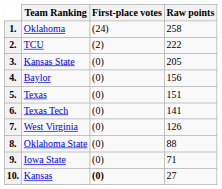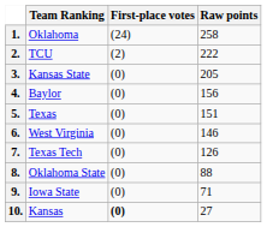 <table class="wikitable" style="white-space:nowrap; font-size:90%;">
 <tr>
 <td ! colspan=1 style="background:white; border-top-style:hidden; border-left-style:hidden;"></td>
 <th>Team Ranking</th>
 <th>First-place votes</th>
 <th>Raw points</th>
 </tr>
 <tr>
 <th>1.</th>
 <td><a href='#'>Oklahoma</a></td>
 <td>(24)</td>
 <td>258</td>
 </tr>
 <tr>
 <th>2.</th>
 <td><a href='#'>TCU</a></td>
 <td>(2)</td>
 <td>222</td>
 </tr>
 <tr>
 <th>3.</th>
 <td><a href='#'>Kansas State</a></td>
 <td>(0)</td>
 <td>205</td>
 </tr>
 <tr>
 <th>4.</th>
 <td><a href='#'>Baylor</a></td>
 <td>(0)</td>
 <td>156</td>
 </tr>
 <tr>
 <th>5.</th>
 <td><a href='#'>Texas</a></td>
 <td>(0)</td>
 <td>151</td>
 </tr>
 <tr>
 <th>6.</th>
-<td><a href='#'>Texas Tech</a></td>
+<td><a href='#'>West Virginia</a></td>
 <td>(0)</td>
-<td>141</td>
+<td>146</td>
 </tr>
 <tr>
 <th>7.</th>
-<td><a href='#'>West Virginia</a></td>
+<td><a href='#'>Texas Tech</a></td>
 <td>(0)</td>
 <td>126</td>
 </tr>
 <tr>
 <th>8.</th>
 <td><a href='#'>Oklahoma State</a></td>
 <td>(0)</td>
 <td>88</td>
 </tr>
 <tr>
 <th>9.</th>
 <td><a href='#'>Iowa State</a></td>
 <td>(0)</td>
 <td>71</td>
 </tr>
 <tr>
 <th>10.</th>
 <td><a href='#'>Kansas</a></td>
 <td><strong>(0)</strong></td>
 <td>27</td>
 </tr>
 </table>
